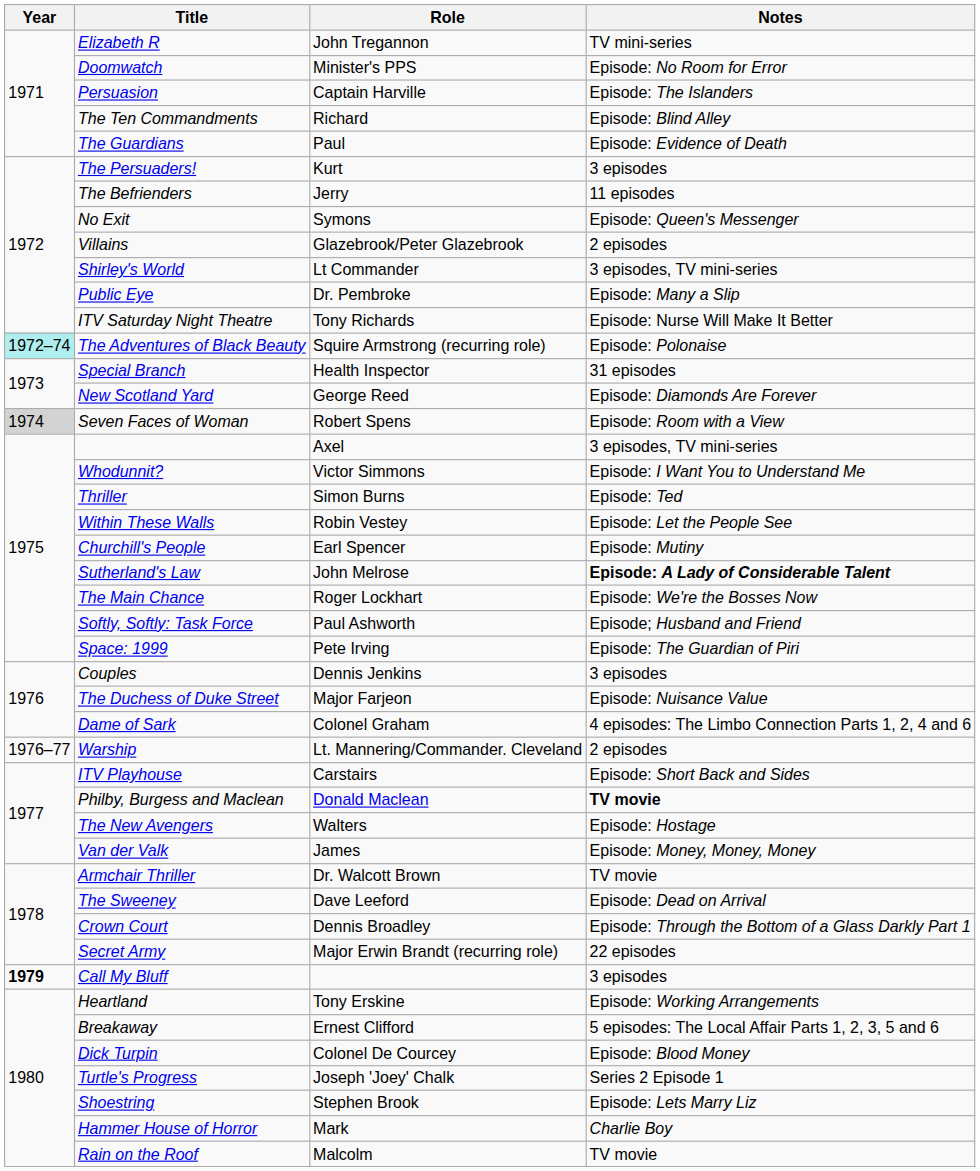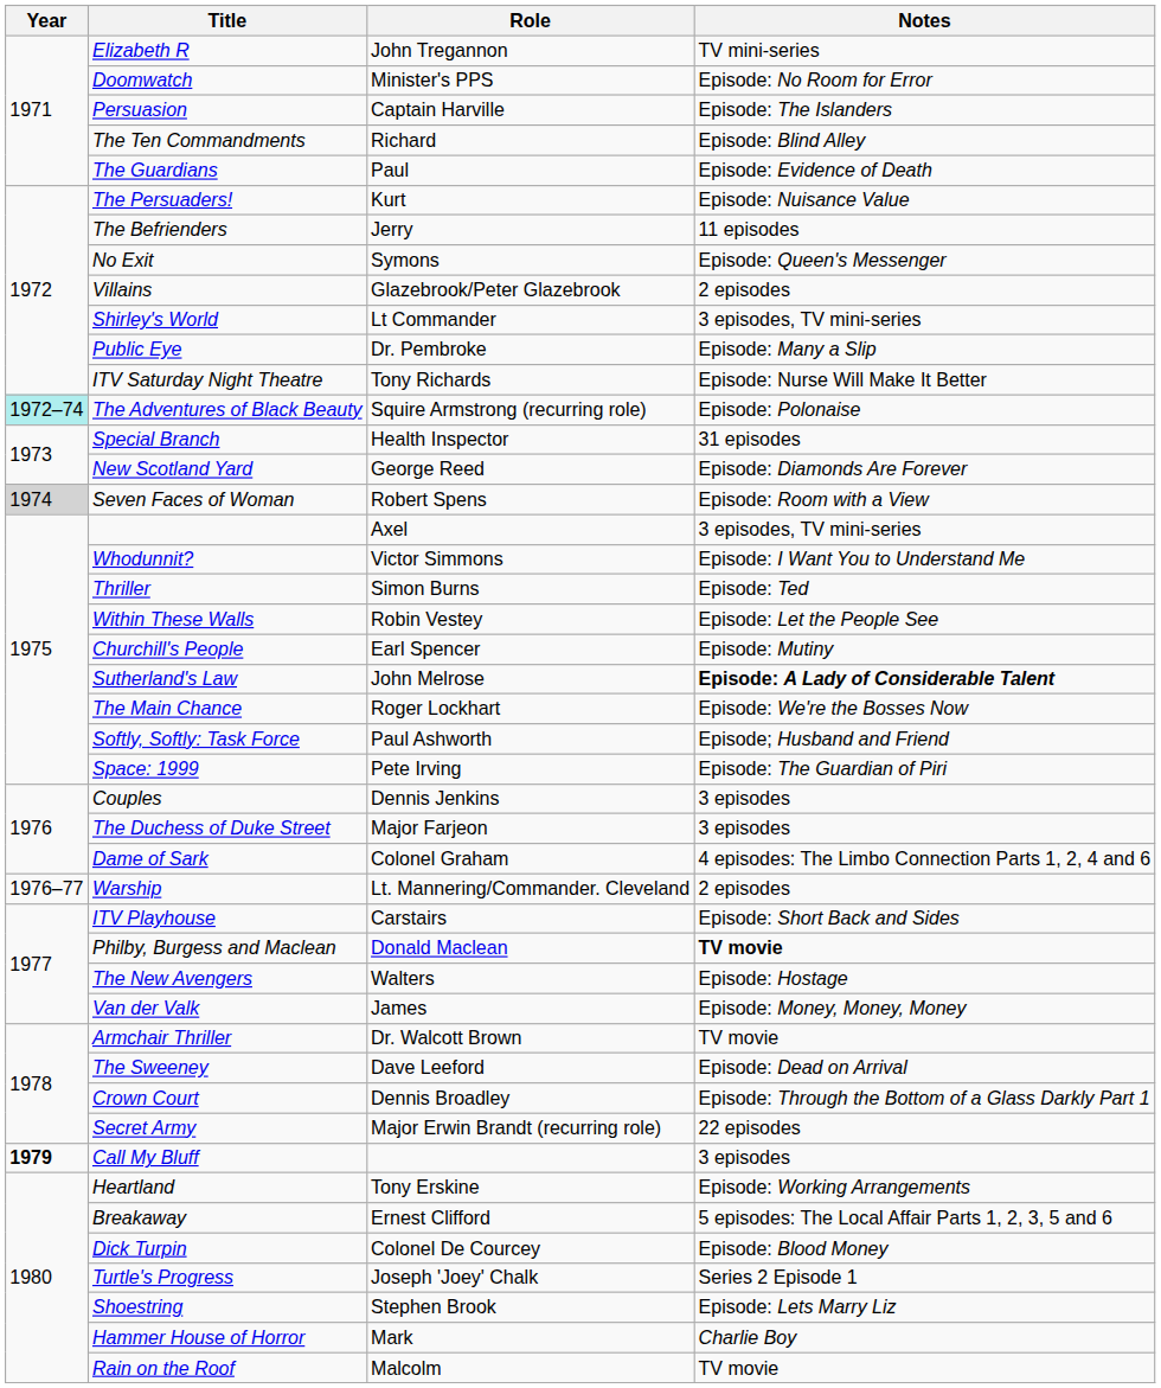 <table class="wikitable" style="font-size: 90%;">
 <tr>
 <th>Year</th>
 <th>Title</th>
 <th>Role</th>
 <th>Notes</th>
 </tr>
 <tr>
 <td rowspan="5">1971</td>
 <td><em><a href='#'>Elizabeth R</a></em></td>
 <td>John Tregannon</td>
 <td>TV mini-series</td>
 </tr>
 <tr>
 <td><em><a href='#'>Doomwatch</a></em></td>
 <td>Minister's PPS</td>
 <td>Episode: <em>No Room for Error</em></td>
 </tr>
 <tr>
 <td><em><a href='#'>Persuasion</a></em></td>
 <td>Captain Harville</td>
 <td>Episode: <em>The Islanders</em></td>
 </tr>
 <tr>
 <td><em>The Ten Commandments</em></td>
 <td>Richard</td>
 <td>Episode: <em>Blind Alley</em></td>
 </tr>
 <tr>
 <td><em><a href='#'>The Guardians</a></em></td>
 <td>Paul</td>
 <td>Episode: <em>Evidence of Death</em></td>
 </tr>
 <tr>
 <td rowspan="7">1972</td>
 <td><em><a href='#'>The Persuaders!</a></em></td>
 <td>Kurt</td>
-<td>3 episodes</td>
+<td>Episode: <em>Nuisance Value</em></td>
 </tr>
 <tr>
 <td><em>The Befrienders</em></td>
 <td>Jerry</td>
 <td>11 episodes</td>
 </tr>
 <tr>
 <td><em>No Exit</em></td>
 <td>Symons</td>
 <td>Episode: <em>Queen's Messenger</em></td>
 </tr>
 <tr>
 <td><em>Villains</em></td>
 <td>Glazebrook/Peter Glazebrook</td>
 <td>2 episodes</td>
 </tr>
 <tr>
 <td><em><a href='#'>Shirley's World</a></em></td>
 <td>Lt Commander</td>
 <td>3 episodes, TV mini-series</td>
 </tr>
 <tr>
 <td><em><a href='#'>Public Eye</a></em></td>
 <td>Dr. Pembroke</td>
 <td>Episode: <em>Many a Slip</em></td>
 </tr>
 <tr>
 <td><em>ITV Saturday Night Theatre</em></td>
 <td>Tony Richards</td>
 <td>Episode: Nurse Will Make It Better</td>
 </tr>
 <tr>
 <td style="background: paleturquoise;">1972–74</td>
 <td><em><a href='#'>The Adventures of Black Beauty</a></em></td>
 <td>Squire Armstrong (recurring role)</td>
 <td>Episode: <em>Polonaise</em></td>
 </tr>
 <tr>
 <td rowspan="2">1973</td>
 <td><em><a href='#'>Special Branch</a></em></td>
 <td>Health Inspector</td>
 <td>31 episodes</td>
 </tr>
 <tr>
 <td><em><a href='#'>New Scotland Yard</a></em></td>
 <td>George Reed</td>
 <td>Episode: <em>Diamonds Are Forever</em></td>
 </tr>
 <tr>
 <td style="background: lightgrey;">1974</td>
 <td><em>Seven Faces of Woman</em></td>
 <td>Robert Spens</td>
 <td>Episode: <em>Room with a View</em></td>
 </tr>
 <tr>
 <td rowspan="9">1975</td>
 <td><em></em></td>
 <td>Axel</td>
 <td>3 episodes, TV mini-series</td>
 </tr>
 <tr>
 <td><em><a href='#'>Whodunnit?</a></em></td>
 <td>Victor Simmons</td>
 <td>Episode: <em>I Want You to Understand Me</em></td>
 </tr>
 <tr>
 <td><em><a href='#'>Thriller</a></em></td>
 <td>Simon Burns</td>
 <td>Episode: <em>Ted</em></td>
 </tr>
 <tr>
 <td><em><a href='#'>Within These Walls</a></em></td>
 <td>Robin Vestey</td>
 <td>Episode: <em>Let the People See</em></td>
 </tr>
 <tr>
 <td><em><a href='#'>Churchill's People</a></em></td>
 <td>Earl Spencer</td>
 <td>Episode: <em>Mutiny</em></td>
 </tr>
 <tr>
 <td><em><a href='#'>Sutherland's Law</a></em></td>
 <td>John Melrose</td>
 <td><strong>Episode: <em>A Lady of Considerable Talent</em></strong></td>
 </tr>
 <tr>
 <td><em><a href='#'>The Main Chance</a></em></td>
 <td>Roger Lockhart</td>
 <td>Episode: <em>We're the Bosses Now</em></td>
 </tr>
 <tr>
 <td><em><a href='#'>Softly, Softly: Task Force</a></em></td>
 <td>Paul Ashworth</td>
 <td>Episode; <em>Husband and Friend</em></td>
 </tr>
 <tr>
 <td><em><a href='#'>Space: 1999</a></em></td>
 <td>Pete Irving</td>
 <td>Episode: <em>The Guardian of Piri</em></td>
 </tr>
 <tr>
 <td rowspan="3">1976</td>
 <td><em>Couples</em></td>
 <td>Dennis Jenkins</td>
 <td>3 episodes</td>
 </tr>
 <tr>
 <td><em><a href='#'>The Duchess of Duke Street</a></em></td>
 <td>Major Farjeon</td>
-<td>Episode: <em>Nuisance Value</em></td>
+<td>3 episodes</td>
 </tr>
 <tr>
 <td><em><a href='#'>Dame of Sark</a></em></td>
 <td>Colonel Graham</td>
 <td>4 episodes: The Limbo Connection Parts 1, 2, 4 and 6</td>
 </tr>
 <tr>
 <td>1976–77</td>
 <td><em><a href='#'>Warship</a></em></td>
 <td>Lt. Mannering/Commander. Cleveland</td>
 <td>2 episodes</td>
 </tr>
 <tr>
 <td rowspan="4">1977</td>
 <td><em><a href='#'>ITV Playhouse</a></em></td>
 <td>Carstairs</td>
 <td>Episode: <em>Short Back and Sides</em></td>
 </tr>
 <tr>
 <td><em>Philby, Burgess and Maclean</em></td>
 <td><a href='#'>Donald Maclean</a></td>
 <td><strong>TV movie</strong></td>
 </tr>
 <tr>
 <td><em><a href='#'>The New Avengers</a></em></td>
 <td>Walters</td>
 <td>Episode: <em>Hostage</em></td>
 </tr>
 <tr>
 <td><em><a href='#'>Van der Valk</a></em></td>
 <td>James</td>
 <td>Episode: <em>Money, Money, Money</em></td>
 </tr>
 <tr>
 <td rowspan="4">1978</td>
 <td><em><a href='#'>Armchair Thriller</a></em></td>
 <td>Dr. Walcott Brown</td>
 <td>TV movie</td>
 </tr>
 <tr>
 <td><em><a href='#'>The Sweeney</a></em></td>
 <td>Dave Leeford</td>
 <td>Episode: <em>Dead on Arrival</em></td>
 </tr>
 <tr>
 <td><em><a href='#'>Crown Court</a></em></td>
 <td>Dennis Broadley</td>
 <td>Episode: <em>Through the Bottom of a Glass Darkly Part 1</em></td>
 </tr>
 <tr>
 <td><em><a href='#'>Secret Army</a></em></td>
 <td>Major Erwin Brandt (recurring role)</td>
 <td>22 episodes</td>
 </tr>
 <tr>
 <td><strong>1979</strong></td>
 <td><em><a href='#'>Call My Bluff</a></em></td>
 <td></td>
 <td>3 episodes</td>
 </tr>
 <tr>
 <td rowspan="7">1980</td>
 <td><em>Heartland</em></td>
 <td>Tony Erskine</td>
 <td>Episode: <em>Working Arrangements</em></td>
 </tr>
 <tr>
 <td><em>Breakaway</em></td>
 <td>Ernest Clifford</td>
 <td>5 episodes: The Local Affair Parts 1, 2, 3, 5 and 6</td>
 </tr>
 <tr>
 <td><em><a href='#'>Dick Turpin</a></em></td>
 <td>Colonel De Courcey</td>
 <td>Episode: <em>Blood Money</em></td>
 </tr>
 <tr>
 <td><em><a href='#'>Turtle's Progress</a></em></td>
 <td>Joseph 'Joey' Chalk</td>
 <td>Series 2 Episode 1</td>
 </tr>
 <tr>
 <td><em><a href='#'>Shoestring</a></em></td>
 <td>Stephen Brook</td>
 <td>Episode: <em>Lets Marry Liz</em></td>
 </tr>
 <tr>
 <td><em><a href='#'>Hammer House of Horror</a></em></td>
 <td>Mark</td>
 <td><em>Charlie Boy</em></td>
 </tr>
 <tr>
 <td><em><a href='#'>Rain on the Roof</a></em></td>
 <td>Malcolm</td>
 <td>TV movie</td>
 </tr>
 <tr>
 </tr>
 </table>
